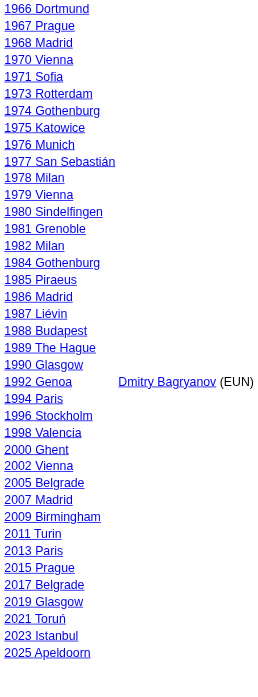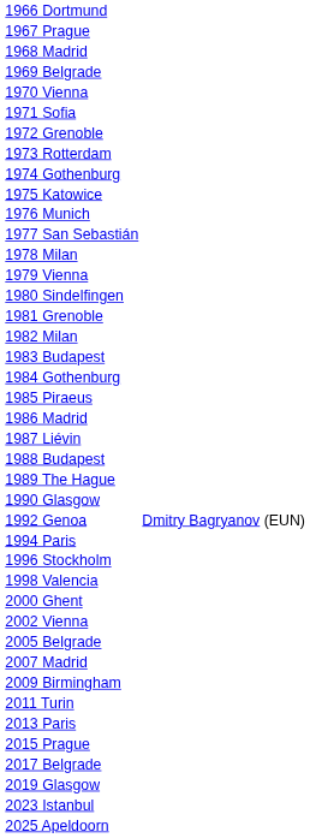 <table>
 <tr>
 <td><a href='#'>1966 Dortmund</a><br></td>
 <td></td>
 <td></td>
 <td></td>
 </tr>
 <tr>
 <td><a href='#'>1967 Prague</a><br></td>
 <td></td>
 <td></td>
 <td></td>
 </tr>
 <tr>
 <td><a href='#'>1968 Madrid</a><br></td>
 <td></td>
 <td></td>
 <td></td>
 </tr>
 <tr>
+<td><a href='#'>1969 Belgrade</a><br></td>
+<td></td>
+<td></td>
+<td></td>
+</tr>
+<tr>
 <td><a href='#'>1970 Vienna</a><br></td>
 <td></td>
 <td></td>
 <td></td>
 </tr>
 <tr>
 <td><a href='#'>1971 Sofia</a><br></td>
+<td></td>
+<td></td>
+<td></td>
+</tr>
+<tr>
+<td><a href='#'>1972 Grenoble</a><br></td>
 <td></td>
 <td></td>
 <td></td>
 </tr>
 <tr>
 <td><a href='#'>1973 Rotterdam</a><br></td>
 <td></td>
 <td></td>
 <td></td>
 </tr>
 <tr>
 <td><a href='#'>1974 Gothenburg</a><br></td>
 <td></td>
 <td></td>
 <td></td>
 </tr>
 <tr>
 <td><a href='#'>1975 Katowice</a><br></td>
 <td></td>
 <td></td>
 <td></td>
 </tr>
 <tr>
 <td><a href='#'>1976 Munich</a><br></td>
 <td></td>
 <td></td>
 <td></td>
 </tr>
 <tr>
 <td><a href='#'>1977 San Sebastián</a><br></td>
 <td></td>
 <td></td>
 <td></td>
 </tr>
 <tr>
 <td><a href='#'>1978 Milan</a><br></td>
 <td></td>
 <td></td>
 <td></td>
 </tr>
 <tr>
 <td><a href='#'>1979 Vienna</a><br></td>
 <td></td>
 <td></td>
 <td></td>
 </tr>
 <tr>
 <td><a href='#'>1980 Sindelfingen</a><br></td>
 <td></td>
 <td></td>
 <td></td>
 </tr>
 <tr>
 <td><a href='#'>1981 Grenoble</a><br></td>
 <td></td>
 <td></td>
 <td></td>
 </tr>
 <tr>
 <td><a href='#'>1982 Milan</a><br></td>
+<td></td>
+<td></td>
+<td></td>
+</tr>
+<tr>
+<td><a href='#'>1983 Budapest</a><br></td>
 <td></td>
 <td></td>
 <td></td>
 </tr>
 <tr>
 <td><a href='#'>1984 Gothenburg</a><br></td>
 <td></td>
 <td></td>
 <td></td>
 </tr>
 <tr>
 <td><a href='#'>1985 Piraeus</a><br></td>
 <td></td>
 <td></td>
 <td></td>
 </tr>
 <tr>
 <td><a href='#'>1986 Madrid</a><br></td>
 <td></td>
 <td></td>
 <td></td>
 </tr>
 <tr>
 <td><a href='#'>1987 Liévin</a><br></td>
 <td></td>
 <td></td>
 <td></td>
 </tr>
 <tr>
 <td><a href='#'>1988 Budapest</a><br></td>
 <td></td>
 <td></td>
 <td></td>
 </tr>
 <tr>
 <td><a href='#'>1989 The Hague</a><br></td>
 <td></td>
 <td></td>
 <td></td>
 </tr>
 <tr>
 <td><a href='#'>1990 Glasgow</a><br></td>
 <td></td>
 <td></td>
 <td></td>
 </tr>
 <tr>
 <td><a href='#'>1992 Genoa</a><br></td>
 <td> <a href='#'>Dmitry Bagryanov</a> (EUN)</td>
 <td></td>
 <td></td>
 </tr>
 <tr>
 <td><a href='#'>1994 Paris</a><br></td>
 <td></td>
 <td></td>
 <td></td>
 </tr>
 <tr>
 <td><a href='#'>1996 Stockholm</a><br></td>
 <td></td>
 <td></td>
 <td></td>
 </tr>
 <tr>
 <td><a href='#'>1998 Valencia</a><br></td>
 <td></td>
 <td></td>
 <td></td>
 </tr>
 <tr>
 <td><a href='#'>2000 Ghent</a><br></td>
 <td></td>
 <td></td>
 <td></td>
 </tr>
 <tr>
 <td><a href='#'>2002 Vienna</a><br></td>
 <td></td>
 <td></td>
 <td></td>
 </tr>
 <tr>
 <td><a href='#'>2005 Belgrade</a><br></td>
 <td></td>
 <td></td>
 <td></td>
 </tr>
 <tr>
 <td><a href='#'>2007 Madrid</a><br></td>
 <td></td>
 <td></td>
 <td></td>
 </tr>
 <tr>
 <td><a href='#'>2009 Birmingham</a><br></td>
 <td></td>
 <td></td>
 <td></td>
 </tr>
 <tr>
 <td><a href='#'>2011 Turin</a><br></td>
 <td></td>
 <td></td>
 <td></td>
 </tr>
 <tr>
 <td><a href='#'>2013 Paris</a><br></td>
 <td></td>
 <td></td>
 <td></td>
 </tr>
 <tr>
 <td><a href='#'>2015 Prague</a><br></td>
 <td></td>
 <td></td>
 <td></td>
 </tr>
 <tr>
 <td><a href='#'>2017 Belgrade</a><br></td>
 <td></td>
 <td></td>
 <td></td>
 </tr>
 <tr>
 <td><a href='#'>2019 Glasgow</a><br></td>
 <td></td>
 <td></td>
 <td></td>
 </tr>
 <tr>
-<td><a href='#'>2021 Toruń</a><br></td>
-<td></td>
-<td></td>
-<td></td>
-</tr>
-<tr>
 <td><a href='#'>2023 Istanbul</a><br></td>
 <td></td>
 <td></td>
 <td></td>
 </tr>
 <tr>
 <td><a href='#'>2025 Apeldoorn</a><br></td>
 <td></td>
 <td></td>
 <td></td>
 </tr>
 </table>
